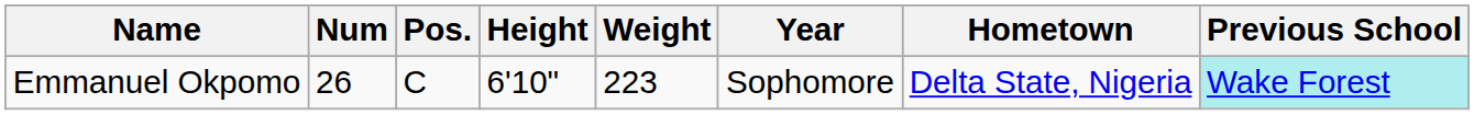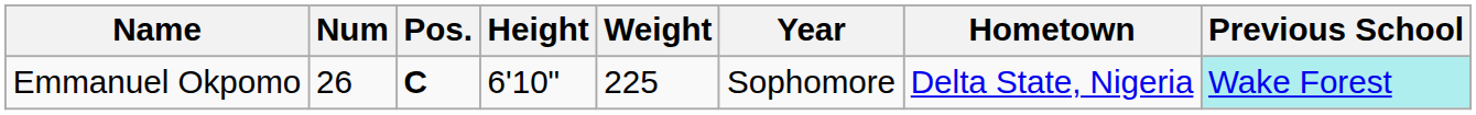 <table class="wikitable sortable" border="1">
 <tr>
 <th>Name</th>
 <th>Num</th>
 <th>Pos.</th>
 <th>Height</th>
 <th>Weight</th>
 <th>Year</th>
 <th>Hometown</th>
 <th class="unsortable">Previous School</th>
 </tr>
 <tr>
 <td>Emmanuel Okpomo</td>
 <td>26</td>
-<td>C</td>
+<td><strong>C</strong></td>
 <td>6'10"</td>
-<td>223</td>
+<td>225</td>
 <td>Sophomore</td>
 <td><a href='#'>Delta State, Nigeria</a></td>
 <td style="background: paleturquoise;"><a href='#'>Wake Forest</a></td>
 </tr>
 </table>
